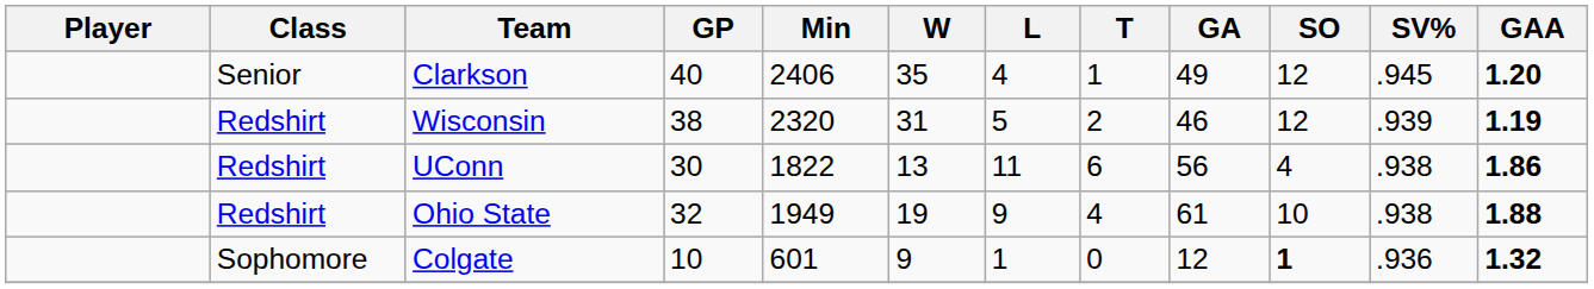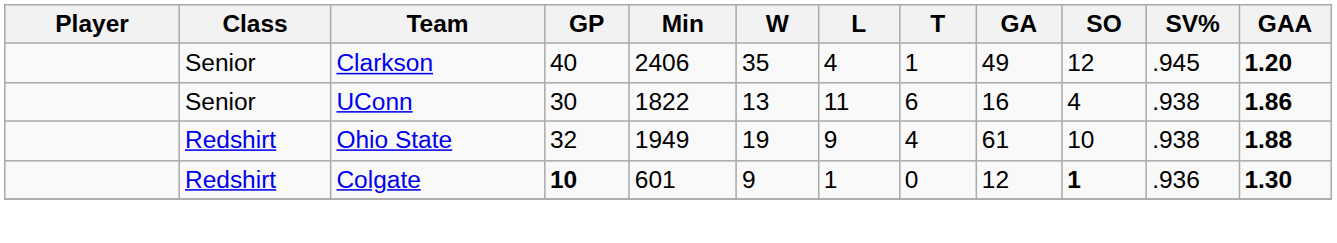 <table class="wikitable sortable">
 <tr>
 <th style="width: 9em;">Player</th>
 <th style="width: 7em;">Class</th>
 <th style="width: 11em;">Team</th>
 <th style="width: 4em;">GP</th>
 <th style="width: 5em;">Min</th>
 <th style="width: 4em;">W</th>
 <th style="width: 4em;">L</th>
 <th style="width: 4em;">T</th>
 <th style="width: 4em;">GA</th>
 <th style="width: 4em;">SO</th>
 <th style="width: 4em;">SV%</th>
 <th style="width: 4em;">GAA</th>
 </tr>
 <tr>
 <td></td>
 <td>Senior</td>
 <td><a href='#'>Clarkson</a></td>
 <td>40</td>
 <td>2406</td>
 <td>35</td>
 <td>4</td>
 <td>1</td>
 <td>49</td>
 <td>12</td>
 <td>.945</td>
 <td><strong>1.20</strong></td>
 </tr>
 <tr>
 <td></td>
-<td><a href='#'>Redshirt</a></td>
-<td><a href='#'>Wisconsin</a></td>
-<td>38</td>
-<td>2320</td>
-<td>31</td>
-<td>5</td>
-<td>2</td>
-<td>46</td>
-<td>12</td>
-<td>.939</td>
-<td><strong>1.19</strong></td>
-</tr>
-<tr>
-<td></td>
-<td><a href='#'>Redshirt</a></td>
+<td>Senior</td>
 <td><a href='#'>UConn</a></td>
 <td>30</td>
 <td>1822</td>
 <td>13</td>
 <td>11</td>
 <td>6</td>
-<td>56</td>
+<td>16</td>
 <td>4</td>
 <td>.938</td>
 <td><strong>1.86</strong></td>
 </tr>
 <tr>
 <td></td>
 <td><a href='#'>Redshirt</a></td>
 <td><a href='#'>Ohio State</a></td>
 <td>32</td>
 <td>1949</td>
 <td>19</td>
 <td>9</td>
 <td>4</td>
 <td>61</td>
 <td>10</td>
 <td>.938</td>
 <td><strong>1.88</strong></td>
 </tr>
 <tr>
 <td></td>
-<td>Sophomore</td>
+<td><a href='#'>Redshirt</a></td>
 <td><a href='#'>Colgate</a></td>
-<td>10</td>
+<td><strong>10</strong></td>
 <td>601</td>
 <td>9</td>
 <td>1</td>
 <td>0</td>
 <td>12</td>
 <td><strong>1</strong></td>
 <td>.936</td>
-<td><strong>1.32</strong></td>
+<td><strong>1.30</strong></td>
 </tr>
 <tr>
 </tr>
 </table>
